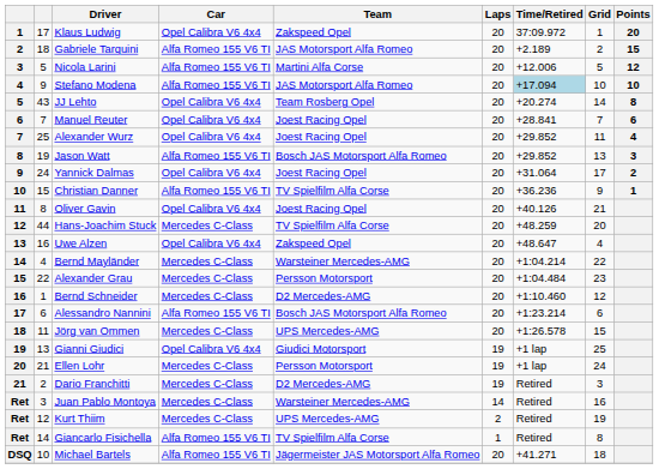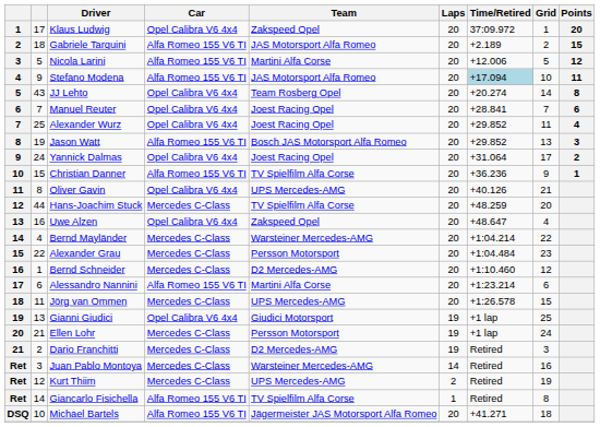 <table class="wikitable sortable" style="font-size:95%">
 <tr>
 <th></th>
 <th></th>
 <th>Driver</th>
 <th>Car</th>
 <th>Team</th>
 <th>Laps</th>
 <th>Time/Retired</th>
 <th>Grid</th>
 <th>Points</th>
 </tr>
 <tr>
 <th>1</th>
 <td align=center>17</td>
 <td> <a href='#'>Klaus Ludwig</a></td>
 <td><a href='#'>Opel Calibra V6 4x4</a></td>
 <td> <a href='#'>Zakspeed Opel</a></td>
 <td align=center>20</td>
 <td>37:09.972</td>
 <td align=center>1</td>
 <th>20</th>
 </tr>
 <tr>
 <th>2</th>
 <td align=center>18</td>
 <td> <a href='#'>Gabriele Tarquini</a></td>
 <td><a href='#'>Alfa Romeo 155 V6 TI</a></td>
 <td> <a href='#'>JAS Motorsport Alfa Romeo</a></td>
 <td align=center>20</td>
 <td>+2.189</td>
 <td align=center>2</td>
 <th>15</th>
 </tr>
 <tr>
 <th>3</th>
 <td align=center>5</td>
 <td> <a href='#'>Nicola Larini</a></td>
 <td><a href='#'>Alfa Romeo 155 V6 TI</a></td>
 <td> <a href='#'>Martini Alfa Corse</a></td>
 <td align=center>20</td>
 <td>+12.006</td>
 <td align=center>5</td>
 <th>12</th>
 </tr>
 <tr>
 <th>4</th>
 <td align=center>9</td>
 <td> <a href='#'>Stefano Modena</a></td>
 <td><a href='#'>Alfa Romeo 155 V6 TI</a></td>
 <td> <a href='#'>JAS Motorsport Alfa Romeo</a></td>
 <td align=center>20</td>
 <td style="background: lightblue;">+17.094</td>
 <td align=center>10</td>
-<th>10</th>
+<th>11</th>
 </tr>
 <tr>
 <th>5</th>
 <td align=center>43</td>
 <td> <a href='#'>JJ Lehto</a></td>
 <td><a href='#'>Opel Calibra V6 4x4</a></td>
 <td> <a href='#'>Team Rosberg Opel</a></td>
 <td align=center>20</td>
 <td>+20.274</td>
 <td align=center>14</td>
 <th>8</th>
 </tr>
 <tr>
 <th>6</th>
 <td align=center>7</td>
 <td> <a href='#'>Manuel Reuter</a></td>
 <td><a href='#'>Opel Calibra V6 4x4</a></td>
 <td> <a href='#'>Joest Racing Opel</a></td>
 <td align=center>20</td>
 <td>+28.841</td>
 <td align=center>7</td>
 <th>6</th>
 </tr>
 <tr>
 <th>7</th>
 <td align=center>25</td>
 <td> <a href='#'>Alexander Wurz</a></td>
 <td><a href='#'>Opel Calibra V6 4x4</a></td>
 <td> <a href='#'>Joest Racing Opel</a></td>
 <td align=center>20</td>
 <td>+29.852</td>
 <td align=center>11</td>
 <th>4</th>
 </tr>
 <tr>
 <th>8</th>
 <td align=center>19</td>
 <td> <a href='#'>Jason Watt</a></td>
 <td><a href='#'>Alfa Romeo 155 V6 TI</a></td>
 <td> <a href='#'>Bosch JAS Motorsport Alfa Romeo</a></td>
 <td align=center>20</td>
 <td>+29.852</td>
 <td align=center>13</td>
 <th>3</th>
 </tr>
 <tr>
 <th>9</th>
 <td align=center>24</td>
 <td> <a href='#'>Yannick Dalmas</a></td>
 <td><a href='#'>Opel Calibra V6 4x4</a></td>
 <td> <a href='#'>Joest Racing Opel</a></td>
 <td align=center>20</td>
 <td>+31.064</td>
 <td align=center>17</td>
 <th>2</th>
 </tr>
 <tr>
 <th>10</th>
 <td align=center>15</td>
 <td> <a href='#'>Christian Danner</a></td>
 <td><a href='#'>Alfa Romeo 155 V6 TI</a></td>
 <td> <a href='#'>TV Spielfilm Alfa Corse</a></td>
 <td align=center>20</td>
 <td>+36.236</td>
 <td align=center>9</td>
 <th>1</th>
 </tr>
 <tr>
 <th>11</th>
 <td align=center>8</td>
 <td> <a href='#'>Oliver Gavin</a></td>
 <td><a href='#'>Opel Calibra V6 4x4</a></td>
-<td> <a href='#'>Joest Racing Opel</a></td>
+<td> <a href='#'>UPS Mercedes-AMG</a></td>
 <td align=center>20</td>
 <td>+40.126</td>
 <td align=center>21</td>
 <th></th>
 </tr>
 <tr>
 <th>12</th>
 <td align=center>44</td>
 <td> <a href='#'>Hans-Joachim Stuck</a></td>
 <td><a href='#'>Mercedes C-Class</a></td>
 <td> <a href='#'>TV Spielfilm Alfa Corse</a></td>
 <td align=center>20</td>
 <td>+48.259</td>
 <td align=center>20</td>
 <th></th>
 </tr>
 <tr>
 <th>13</th>
 <td align=center>16</td>
 <td> <a href='#'>Uwe Alzen</a></td>
 <td><a href='#'>Opel Calibra V6 4x4</a></td>
 <td> <a href='#'>Zakspeed Opel</a></td>
 <td align=center>20</td>
 <td>+48.647</td>
 <td align=center>4</td>
 <th></th>
 </tr>
 <tr>
 <th>14</th>
 <td align=center>4</td>
 <td> <a href='#'>Bernd Mayländer</a></td>
 <td><a href='#'>Mercedes C-Class</a></td>
 <td> <a href='#'>Warsteiner Mercedes-AMG</a></td>
 <td align=center>20</td>
 <td>+1:04.214</td>
 <td align=center>22</td>
 <th></th>
 </tr>
 <tr>
 <th>15</th>
 <td align=center>22</td>
 <td> <a href='#'>Alexander Grau</a></td>
 <td><a href='#'>Mercedes C-Class</a></td>
 <td> <a href='#'>Persson Motorsport</a></td>
 <td align=center>20</td>
 <td>+1:04.484</td>
 <td align=center>23</td>
 <th></th>
 </tr>
 <tr>
 <th>16</th>
 <td align=center>1</td>
 <td> <a href='#'>Bernd Schneider</a></td>
 <td><a href='#'>Mercedes C-Class</a></td>
 <td> <a href='#'>D2 Mercedes-AMG</a></td>
 <td align=center>20</td>
 <td>+1:10.460</td>
 <td align=center>12</td>
 <th></th>
 </tr>
 <tr>
 <th>17</th>
 <td align=center>6</td>
 <td> <a href='#'>Alessandro Nannini</a></td>
 <td><a href='#'>Alfa Romeo 155 V6 TI</a></td>
-<td> <a href='#'>Bosch JAS Motorsport Alfa Romeo</a></td>
+<td> <a href='#'>Martini Alfa Corse</a></td>
 <td align=center>20</td>
 <td>+1:23.214</td>
 <td align=center>6</td>
 <th></th>
 </tr>
 <tr>
 <th>18</th>
 <td align=center>11</td>
 <td> <a href='#'>Jörg van Ommen</a></td>
 <td><a href='#'>Mercedes C-Class</a></td>
 <td> <a href='#'>UPS Mercedes-AMG</a></td>
 <td align=center>20</td>
 <td>+1:26.578</td>
 <td align=center>15</td>
 <th></th>
 </tr>
 <tr>
 <th>19</th>
 <td align=center>13</td>
 <td> <a href='#'>Gianni Giudici</a></td>
 <td><a href='#'>Opel Calibra V6 4x4</a></td>
 <td> <a href='#'>Giudici Motorsport</a></td>
 <td align=center>19</td>
 <td>+1 lap</td>
 <td align=center>25</td>
 <th></th>
 </tr>
 <tr>
 <th>20</th>
 <td align=center>21</td>
 <td> <a href='#'>Ellen Lohr</a></td>
 <td><a href='#'>Mercedes C-Class</a></td>
 <td> <a href='#'>Persson Motorsport</a></td>
 <td align=center>19</td>
 <td>+1 lap</td>
 <td align=center>24</td>
 <th></th>
 </tr>
 <tr>
 <th>21</th>
 <td align=center>2</td>
 <td> <a href='#'>Dario Franchitti</a></td>
 <td><a href='#'>Mercedes C-Class</a></td>
 <td> <a href='#'>D2 Mercedes-AMG</a></td>
 <td align=center>19</td>
 <td>Retired</td>
 <td align=center>3</td>
 <th></th>
 </tr>
 <tr>
 <th>Ret</th>
 <td align=center>3</td>
 <td> <a href='#'>Juan Pablo Montoya</a></td>
 <td><a href='#'>Mercedes C-Class</a></td>
 <td> <a href='#'>Warsteiner Mercedes-AMG</a></td>
 <td align=center>14</td>
 <td>Retired</td>
 <td align=center>16</td>
 <th></th>
 </tr>
 <tr>
 <th>Ret</th>
 <td align=center>12</td>
 <td> <a href='#'>Kurt Thiim</a></td>
 <td><a href='#'>Mercedes C-Class</a></td>
 <td> <a href='#'>UPS Mercedes-AMG</a></td>
 <td align=center>2</td>
 <td>Retired</td>
 <td align=center>19</td>
 <th></th>
 </tr>
 <tr>
 <th>Ret</th>
 <td align=center>14</td>
 <td> <a href='#'>Giancarlo Fisichella</a></td>
 <td><a href='#'>Alfa Romeo 155 V6 TI</a></td>
 <td> <a href='#'>TV Spielfilm Alfa Corse</a></td>
 <td align=center>1</td>
 <td>Retired</td>
 <td align=center>8</td>
 <th></th>
 </tr>
 <tr>
 <th>DSQ</th>
 <td align=center>10</td>
 <td> <a href='#'>Michael Bartels</a></td>
 <td><a href='#'>Alfa Romeo 155 V6 TI</a></td>
 <td> <a href='#'>Jägermeister JAS Motorsport Alfa Romeo</a></td>
 <td align=center>20</td>
 <td>+41.271</td>
 <td align=center>18</td>
 <th></th>
 </tr>
 <tr>
 </tr>
 </table>
